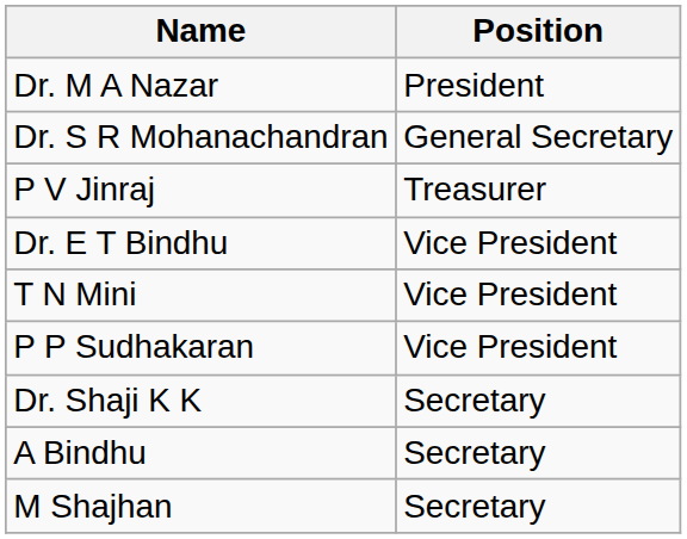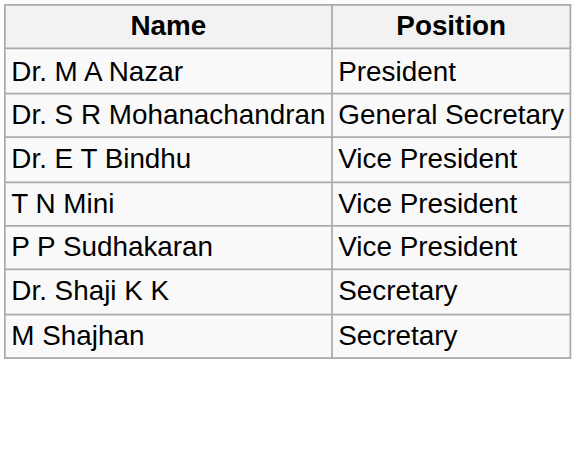 <table class="wikitable">
 <tr>
 <th>Name</th>
 <th>Position</th>
 </tr>
 <tr Sreelathakumari>
 <td>Dr. M A Nazar</td>
 <td>President</td>
 </tr>
 <tr>
 <td>Dr. S R Mohanachandran</td>
 <td>General Secretary</td>
-</tr>
-<tr>
-<td>P V Jinraj</td>
-<td>Treasurer</td>
 </tr>
 <tr>
 <td>Dr. E T Bindhu</td>
 <td>Vice President</td>
 </tr>
 <tr>
 <td>T N Mini</td>
 <td>Vice President</td>
 </tr>
 <tr>
 <td>P P Sudhakaran</td>
 <td>Vice President</td>
 </tr>
 <tr>
 <td>Dr. Shaji K K</td>
 <td>Secretary</td>
 </tr>
 <tr>
-<td>A Bindhu</td>
-<td>Secretary</td>
-</tr>
-<tr>
 <td>M Shajhan</td>
 <td>Secretary</td>
 </tr>
 </table>
